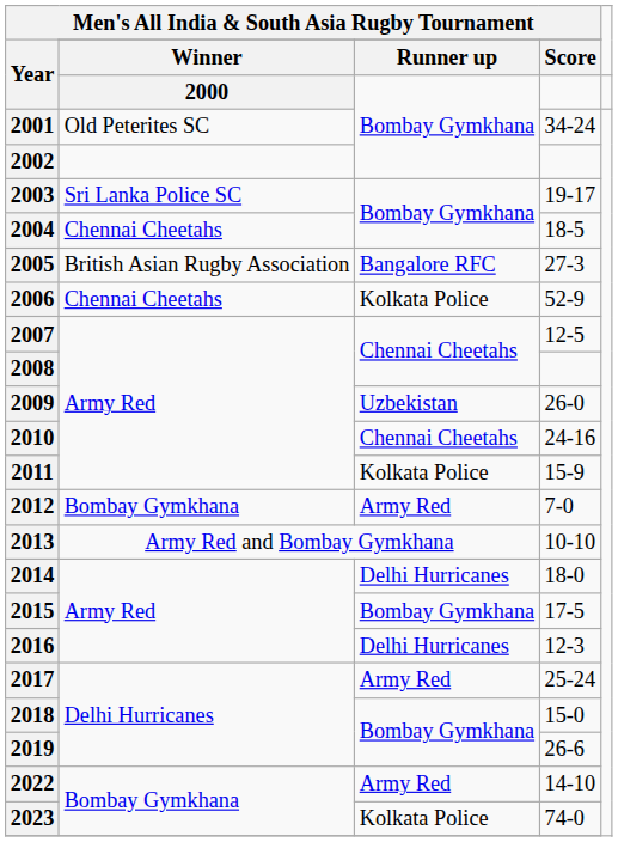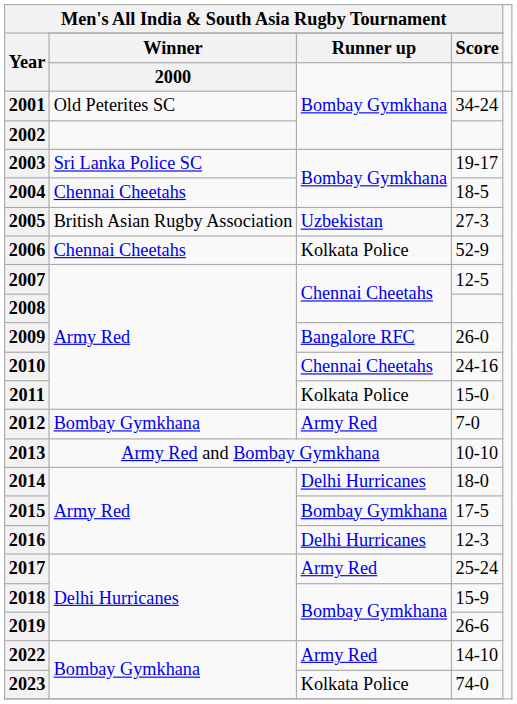 <table class="wikitable sortable">
 <tr>
 <th colspan=4>Men's All India & South Asia Rugby Tournament</th>
 </tr>
 <tr>
 <th rowspan=3>Year</th>
 </tr>
 <tr>
 <th>Winner</th>
 <th>Runner up</th>
 <th>Score</th>
 </tr>
 <tr>
 <th>2000</th>
 <td rowspan=3><a href='#'>Bombay Gymkhana</a></td>
 <td></td>
 <td></td>
 </tr>
 <tr>
 <th>2001</th>
 <td>Old Peterites SC </td>
 <td>34-24</td>
 </tr>
 <tr>
 <th>2002</th>
 <td></td>
 <td></td>
 </tr>
 <tr>
 <th>2003</th>
 <td><a href='#'>Sri Lanka Police SC</a> </td>
 <td rowspan=2><a href='#'>Bombay Gymkhana</a></td>
 <td>19-17</td>
 </tr>
 <tr>
 <th>2004</th>
 <td><a href='#'>Chennai Cheetahs</a></td>
 <td>18-5</td>
 </tr>
 <tr>
 <th>2005</th>
 <td>British Asian Rugby Association </td>
-<td><a href='#'>Bangalore RFC</a></td>
+<td><a href='#'>Uzbekistan</a> </td>
 <td>27-3</td>
 </tr>
 <tr>
 <th>2006</th>
 <td><a href='#'>Chennai Cheetahs</a></td>
 <td>Kolkata Police</td>
 <td>52-9</td>
 </tr>
 <tr>
 <th>2007</th>
 <td rowspan=5><a href='#'>Army Red</a></td>
 <td rowspan=2><a href='#'>Chennai Cheetahs</a></td>
 <td>12-5 </td>
 </tr>
 <tr>
 <th>2008</th>
 <td></td>
 </tr>
 <tr>
 <th>2009</th>
-<td><a href='#'>Uzbekistan</a> </td>
+<td><a href='#'>Bangalore RFC</a></td>
 <td>26-0</td>
 </tr>
 <tr>
 <th>2010</th>
 <td><a href='#'>Chennai Cheetahs</a></td>
 <td>24-16 </td>
 </tr>
 <tr>
 <th>2011</th>
 <td>Kolkata Police</td>
-<td>15-9</td>
+<td>15-0 </td>
 </tr>
 <tr>
 <th>2012</th>
 <td><a href='#'>Bombay Gymkhana</a></td>
 <td><a href='#'>Army Red</a></td>
 <td>7-0</td>
 </tr>
 <tr>
 <th>2013</th>
 <td colspan=2 style="text-align:center;"><a href='#'>Army Red</a> and <a href='#'>Bombay Gymkhana</a></td>
 <td>10-10</td>
 </tr>
 <tr>
 <th>2014</th>
 <td rowspan=3><a href='#'>Army Red</a></td>
 <td><a href='#'>Delhi Hurricanes</a></td>
 <td>18-0</td>
 </tr>
 <tr>
 <th>2015</th>
 <td><a href='#'>Bombay Gymkhana</a></td>
 <td>17-5 </td>
 </tr>
 <tr>
 <th>2016</th>
 <td><a href='#'>Delhi Hurricanes</a></td>
 <td>12-3</td>
 </tr>
 <tr>
 <th>2017</th>
 <td rowspan=3><a href='#'>Delhi Hurricanes</a></td>
 <td><a href='#'>Army Red</a></td>
 <td>25-24</td>
 </tr>
 <tr>
 <th>2018</th>
 <td rowspan=2><a href='#'>Bombay Gymkhana</a></td>
-<td>15-0 </td>
+<td>15-9</td>
 </tr>
 <tr>
 <th>2019</th>
 <td>26-6</td>
 </tr>
 <tr>
 <th>2022</th>
 <td rowspan=2><a href='#'>Bombay Gymkhana</a></td>
 <td><a href='#'>Army Red</a></td>
 <td>14-10</td>
 </tr>
 <tr>
 <th>2023</th>
 <td>Kolkata Police</td>
 <td>74-0</td>
 </tr>
 <tr>
 </tr>
 </table>
